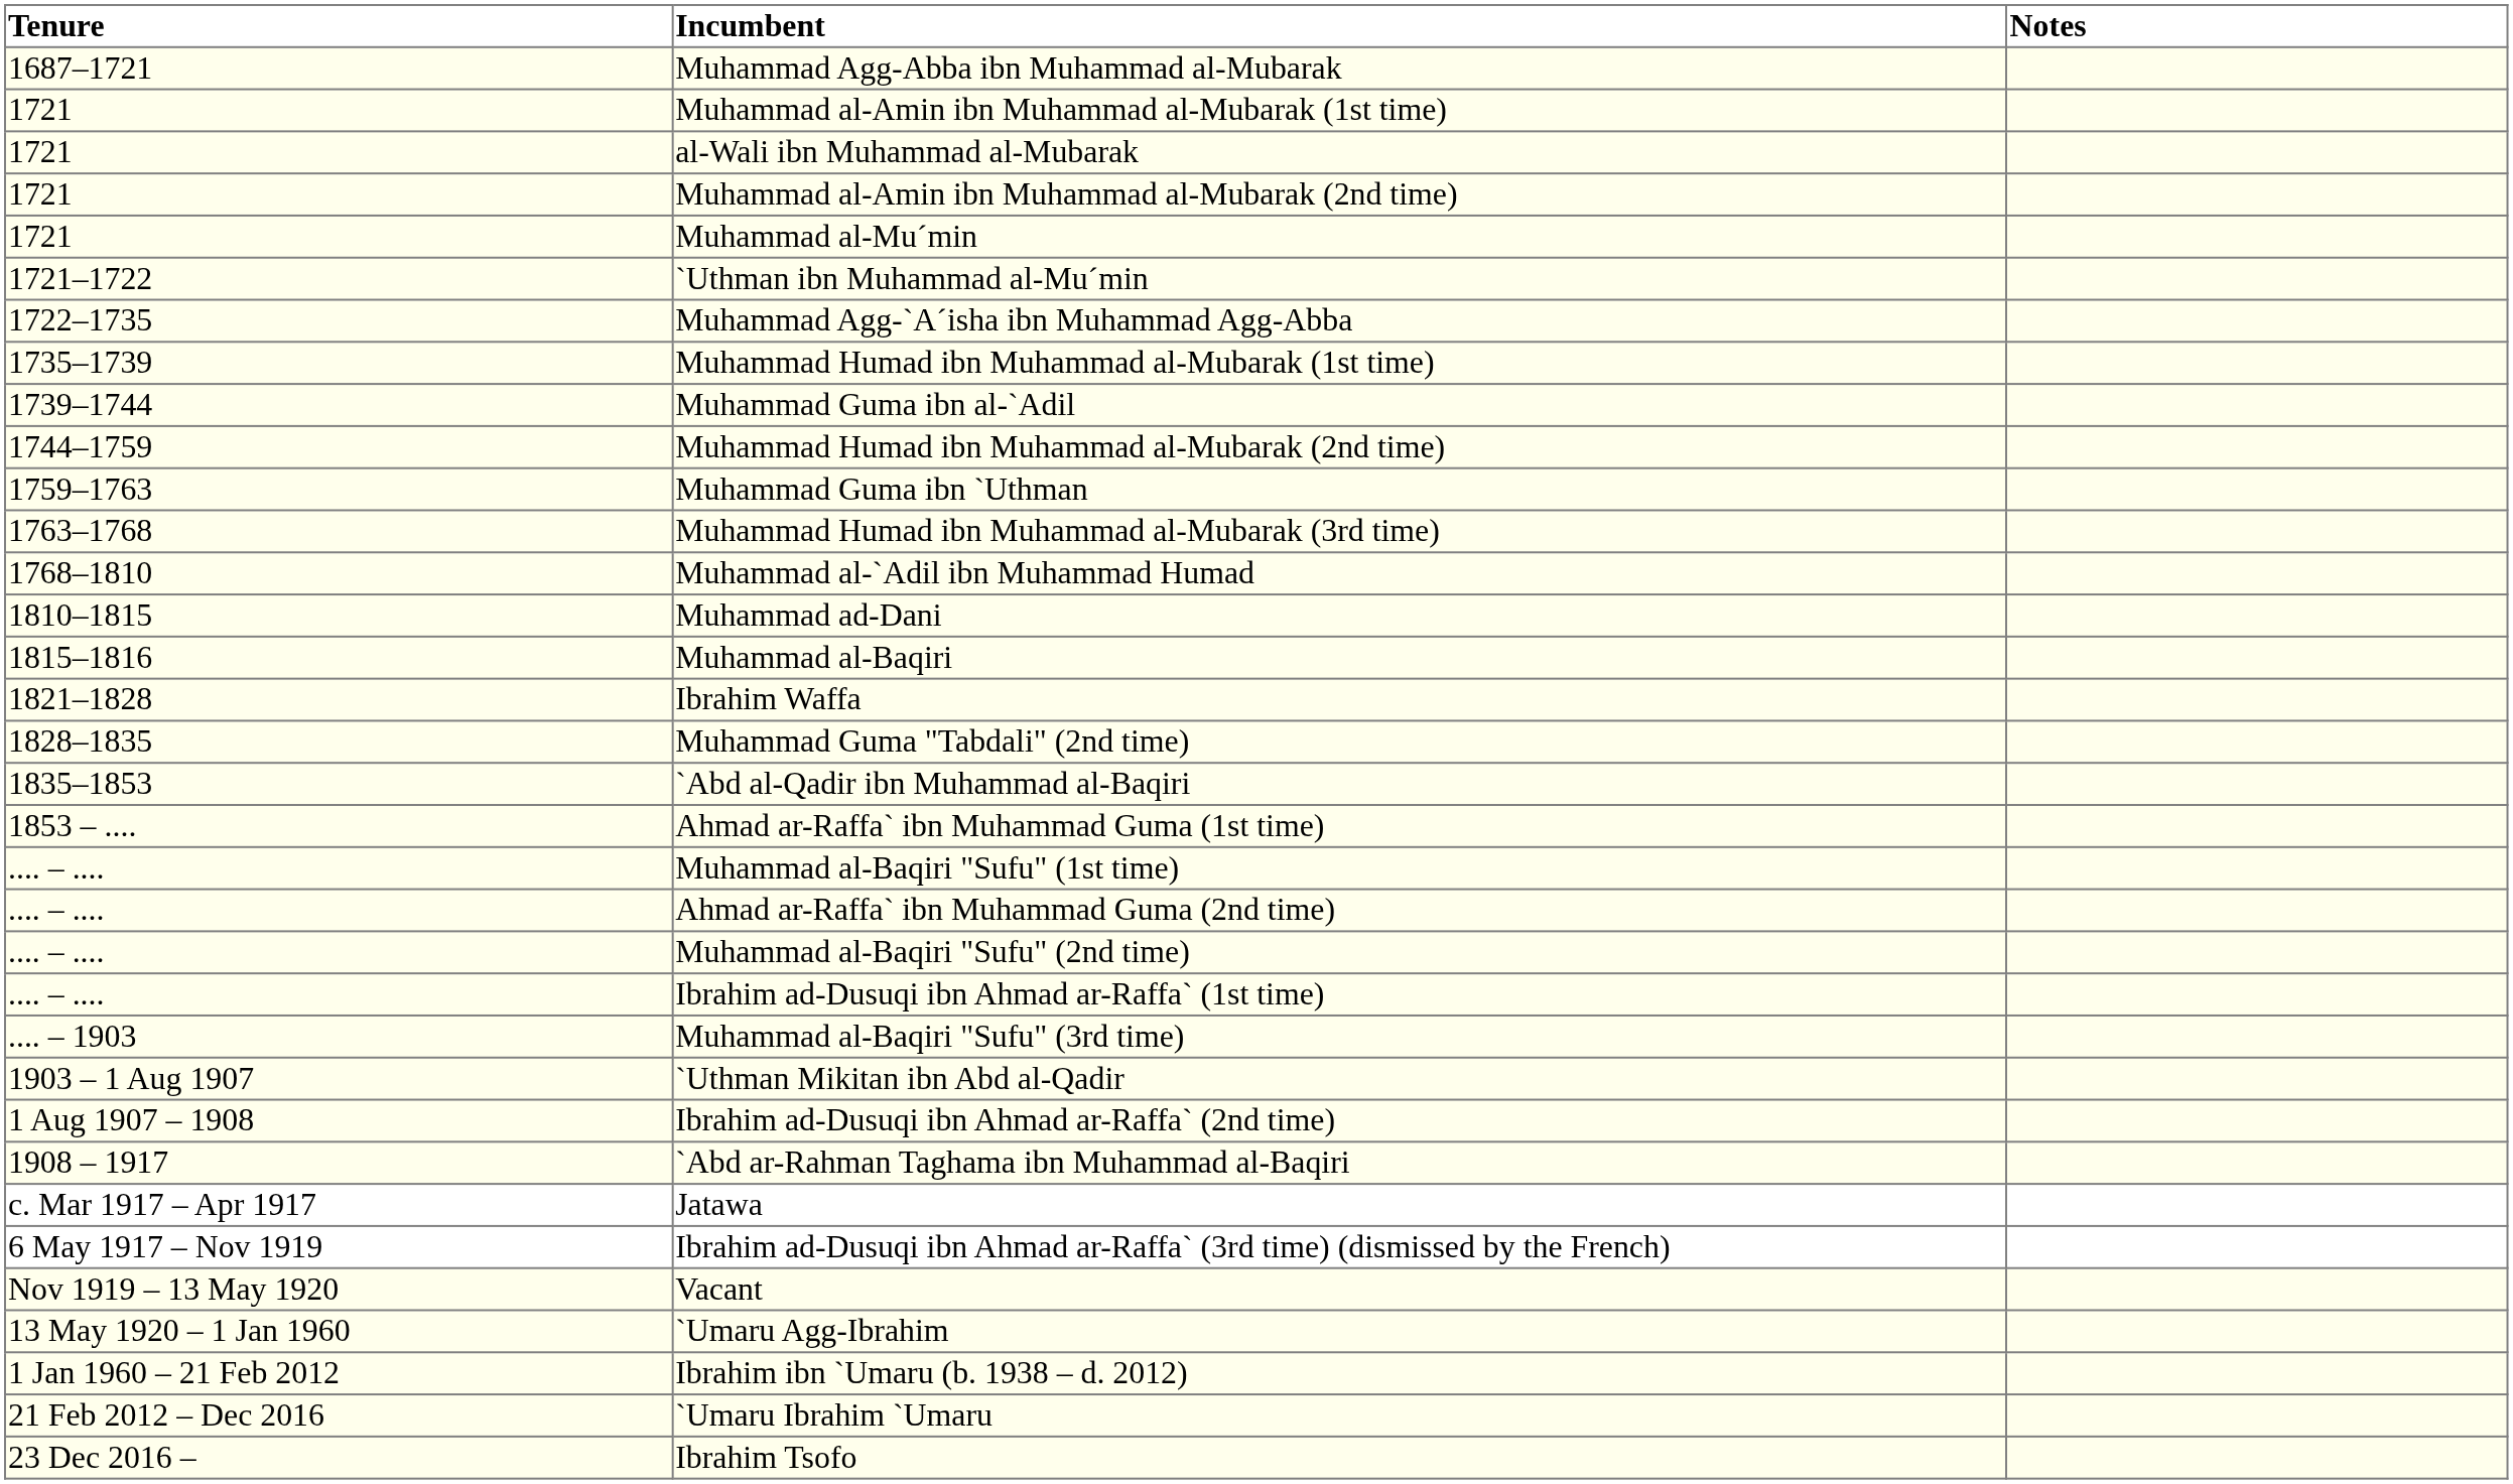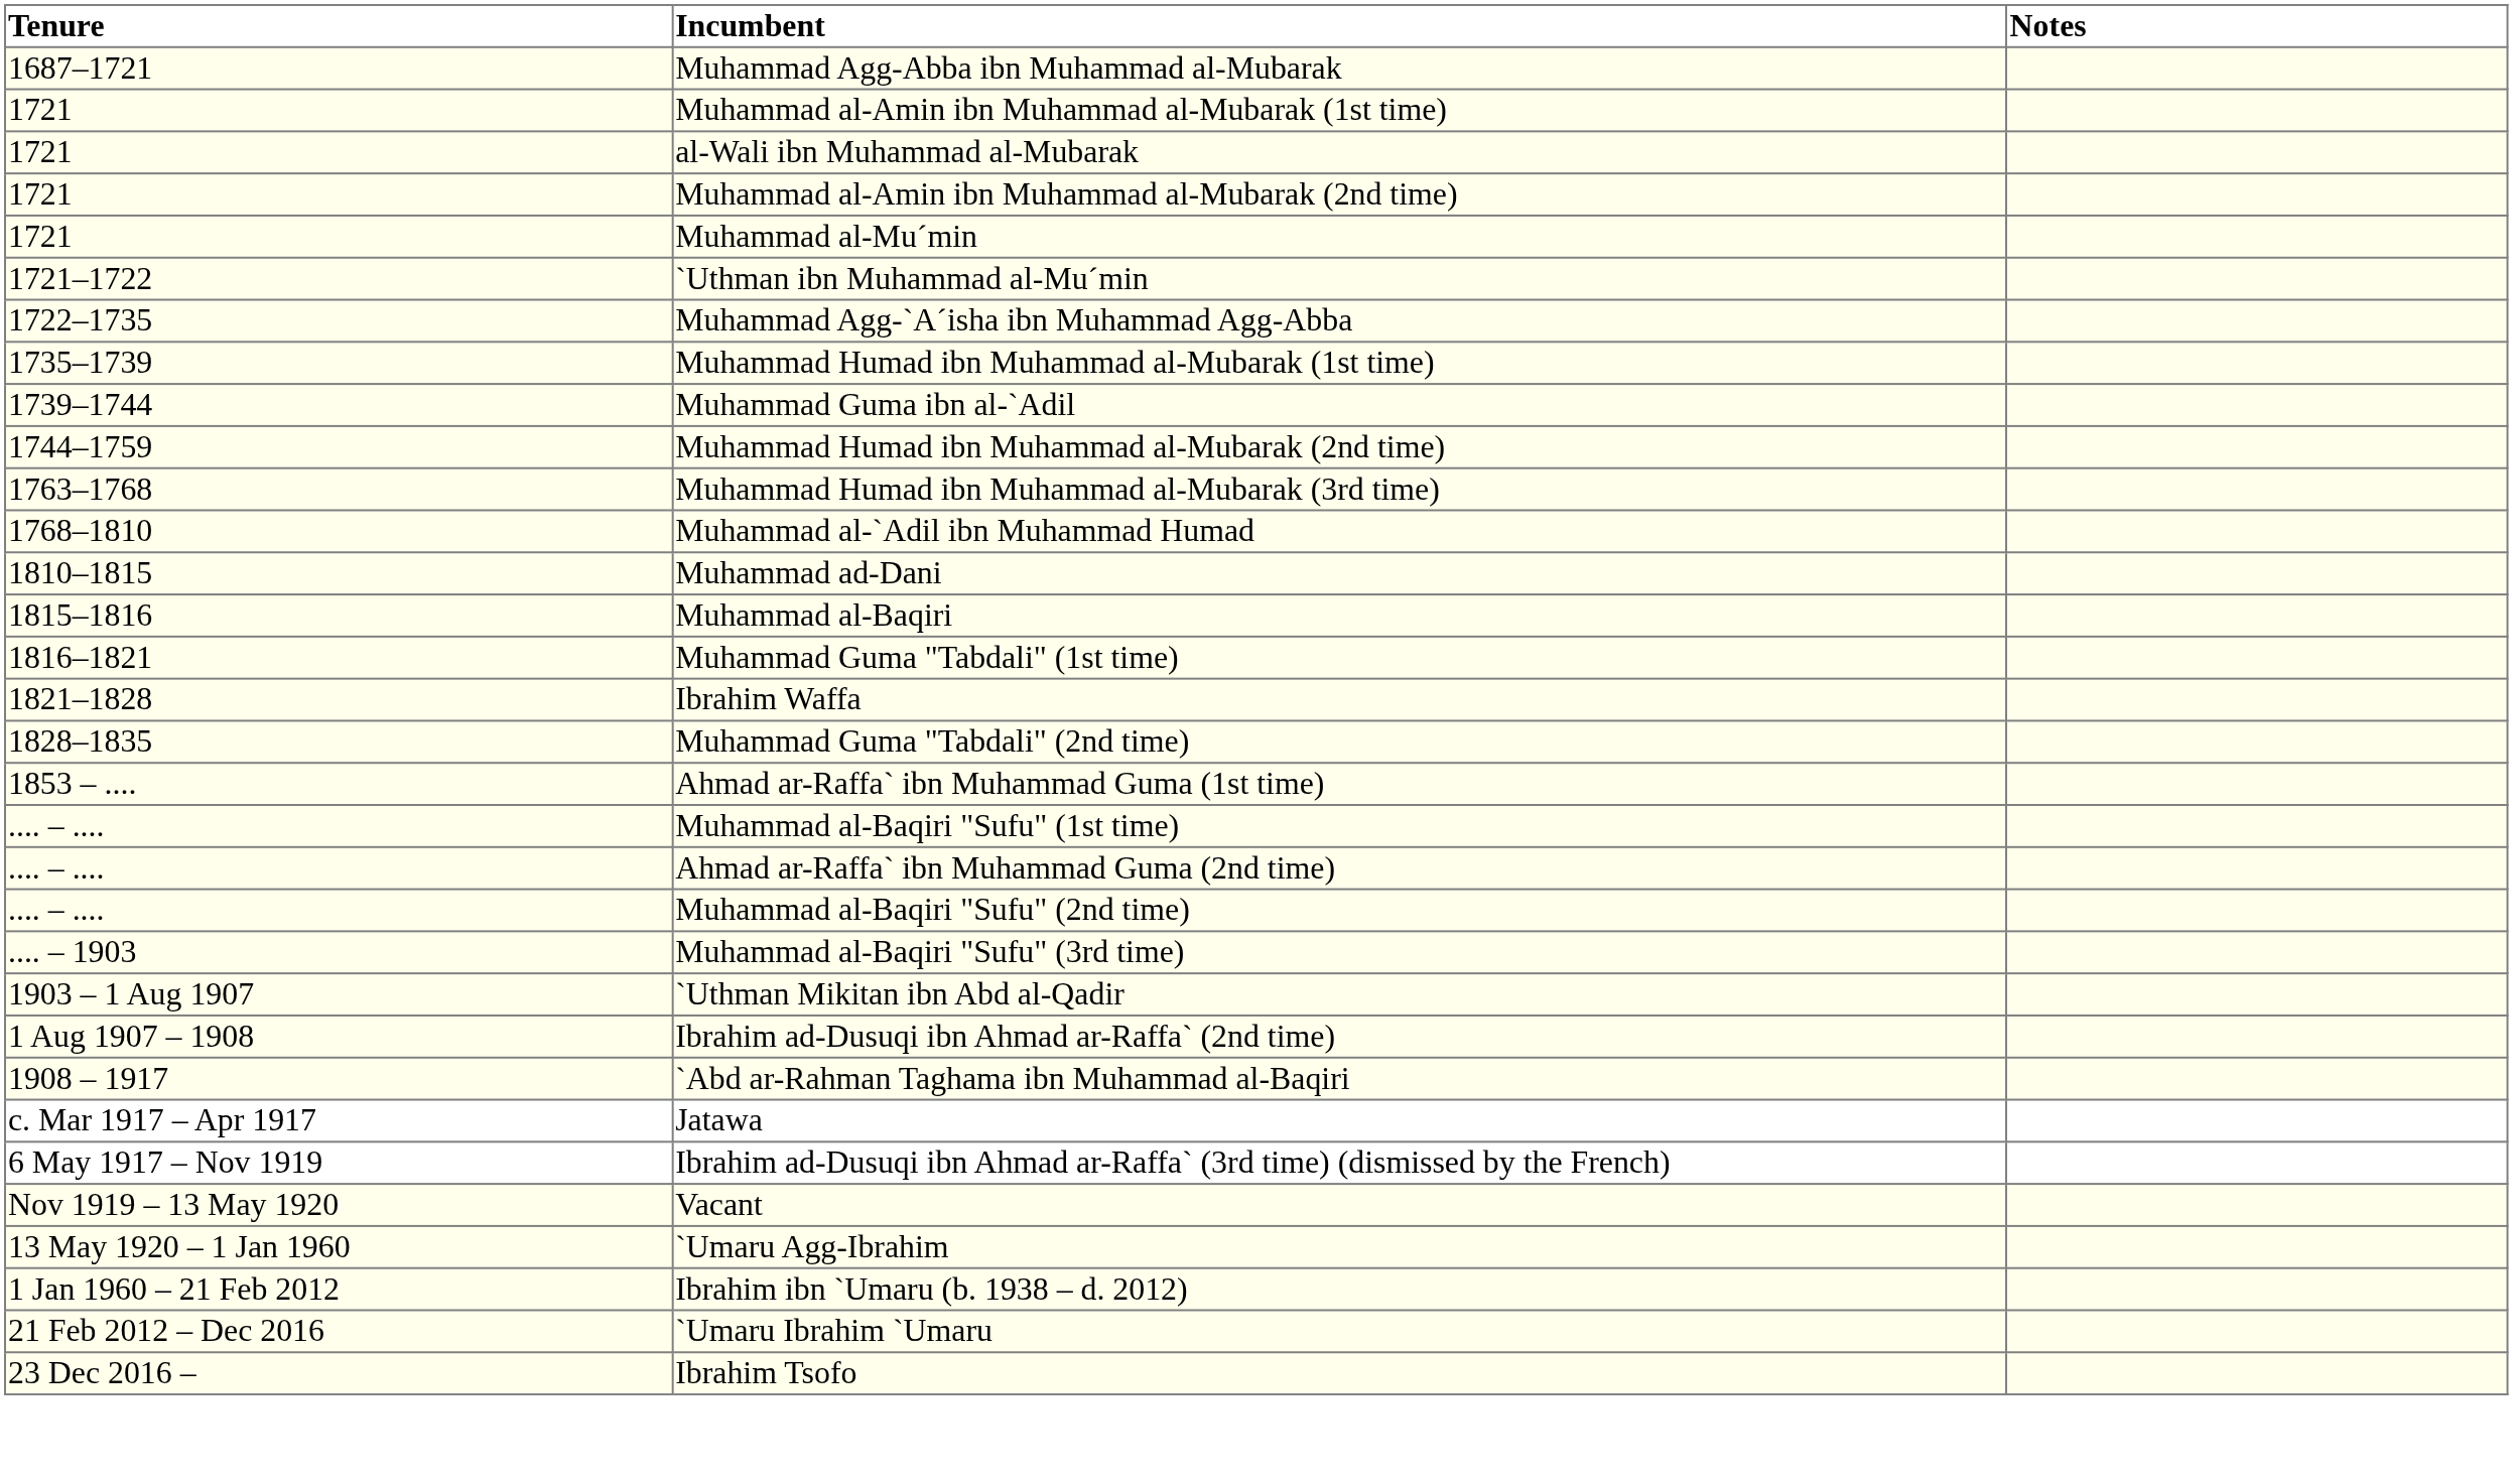 <table border=1 style="border-collapse: collapse">
 <tr align=left>
 <th width="20%">Tenure</th>
 <th width="40%">Incumbent</th>
 <th width="15%">Notes</th>
 </tr>
 <tr valign=top bgcolor="#ffffec">
 <td>1687–1721</td>
 <td>Muhammad Agg-Abba ibn Muhammad al-Mubarak</td>
 <td> </td>
 </tr>
 <tr valign=top bgcolor="#ffffec">
 <td>1721</td>
 <td>Muhammad al-Amin ibn Muhammad al-Mubarak (1st time)</td>
 <td> </td>
 </tr>
 <tr valign=top bgcolor="#ffffec">
 <td>1721</td>
 <td>al-Wali ibn Muhammad al-Mubarak</td>
 <td> </td>
 </tr>
 <tr valign=top bgcolor="#ffffec">
 <td>1721</td>
 <td>Muhammad al-Amin ibn Muhammad al-Mubarak (2nd time)</td>
 <td> </td>
 </tr>
 <tr valign=top bgcolor="#ffffec">
 <td>1721</td>
 <td>Muhammad al-Mu´min</td>
 <td> </td>
 </tr>
 <tr valign=top bgcolor="#ffffec">
 <td>1721–1722</td>
 <td>`Uthman ibn Muhammad al-Mu´min</td>
 <td> </td>
 </tr>
 <tr valign=top bgcolor="#ffffec">
 <td>1722–1735</td>
 <td>Muhammad Agg-`A´isha ibn Muhammad Agg-Abba</td>
 <td> </td>
 </tr>
 <tr valign=top bgcolor="#ffffec">
 <td>1735–1739</td>
 <td>Muhammad Humad ibn Muhammad al-Mubarak (1st time)</td>
 <td> </td>
 </tr>
 <tr valign=top bgcolor="#ffffec">
 <td>1739–1744</td>
 <td>Muhammad Guma ibn al-`Adil</td>
 <td> </td>
 </tr>
 <tr valign=top bgcolor="#ffffec">
 <td>1744–1759</td>
 <td>Muhammad Humad ibn Muhammad al-Mubarak (2nd time)</td>
 <td> </td>
 </tr>
 <tr valign=top bgcolor="#ffffec">
-<td>1759–1763</td>
-<td>Muhammad Guma ibn `Uthman</td>
-<td> </td>
-</tr>
-<tr valign=top bgcolor="#ffffec">
 <td>1763–1768</td>
 <td>Muhammad Humad ibn Muhammad al-Mubarak (3rd time)</td>
 <td> </td>
 </tr>
 <tr valign=top bgcolor="#ffffec">
 <td>1768–1810</td>
 <td>Muhammad al-`Adil ibn Muhammad Humad</td>
 <td> </td>
 </tr>
 <tr valign=top bgcolor="#ffffec">
 <td>1810–1815</td>
 <td>Muhammad ad-Dani</td>
 <td> </td>
 </tr>
 <tr valign=top bgcolor="#ffffec">
 <td>1815–1816</td>
 <td>Muhammad al-Baqiri</td>
 <td> </td>
 </tr>
 <tr valign=top bgcolor="#ffffec">
+<td>1816–1821</td>
+<td>Muhammad Guma "Tabdali" (1st time)</td>
+<td> </td>
+</tr>
+<tr valign=top bgcolor="#ffffec">
 <td>1821–1828</td>
 <td>Ibrahim Waffa</td>
 <td> </td>
 </tr>
 <tr valign=top bgcolor="#ffffec">
 <td>1828–1835</td>
 <td>Muhammad Guma "Tabdali" (2nd time)</td>
-<td> </td>
-</tr>
-<tr valign=top bgcolor="#ffffec">
-<td>1835–1853</td>
-<td>`Abd al-Qadir ibn Muhammad al-Baqiri</td>
 <td> </td>
 </tr>
 <tr valign=top bgcolor="#ffffec">
 <td>1853 – ....</td>
 <td>Ahmad ar-Raffa` ibn Muhammad Guma (1st time)</td>
 <td> </td>
 </tr>
 <tr valign=top bgcolor="#ffffec">
 <td>.... – ....</td>
 <td>Muhammad al-Baqiri "Sufu" (1st time)</td>
 <td> </td>
 </tr>
 <tr valign=top bgcolor="#ffffec">
 <td>.... – ....</td>
 <td>Ahmad ar-Raffa` ibn Muhammad Guma (2nd time)</td>
 <td> </td>
 </tr>
 <tr valign=top bgcolor="#ffffec">
 <td>.... – ....</td>
 <td>Muhammad al-Baqiri "Sufu" (2nd time)</td>
-<td> </td>
-</tr>
-<tr valign=top bgcolor="#ffffec">
-<td>.... – ....</td>
-<td>Ibrahim ad-Dusuqi ibn Ahmad ar-Raffa` (1st time)</td>
 <td> </td>
 </tr>
 <tr valign=top bgcolor="#ffffec">
 <td>.... – 1903</td>
 <td>Muhammad al-Baqiri "Sufu" (3rd time)</td>
 <td> </td>
 </tr>
 <tr valign=top bgcolor="#ffffec">
 <td>1903 – 1 Aug 1907</td>
 <td>`Uthman Mikitan ibn Abd al-Qadir</td>
 <td> </td>
 </tr>
 <tr valign=top bgcolor="#ffffec">
 <td>1 Aug 1907 – 1908</td>
 <td>Ibrahim ad-Dusuqi ibn Ahmad ar-Raffa` (2nd time)</td>
 <td> </td>
 </tr>
 <tr valign=top bgcolor="#ffffec">
 <td>1908 – 1917</td>
 <td>`Abd ar-Rahman Taghama ibn Muhammad al-Baqiri</td>
 <td> </td>
 </tr>
 <tr valign=top>
 <td>c. Mar 1917 – Apr 1917</td>
 <td>Jatawa</td>
 <td> </td>
 </tr>
 <tr valign=top>
 <td>6 May 1917 – Nov 1919</td>
 <td>Ibrahim ad-Dusuqi ibn Ahmad ar-Raffa` (3rd time) (dismissed by the French)</td>
 <td> </td>
 </tr>
 <tr valign=top bgcolor="#ffffec">
 <td>Nov 1919 – 13 May 1920</td>
 <td>Vacant</td>
 <td> </td>
 </tr>
 <tr valign=top bgcolor="#ffffec">
 <td>13 May 1920 – 1 Jan 1960</td>
 <td>`Umaru Agg-Ibrahim</td>
 <td> </td>
 </tr>
 <tr valign=top bgcolor="#ffffec">
 <td>1 Jan 1960 – 21 Feb 2012</td>
 <td>Ibrahim ibn `Umaru (b. 1938 – d. 2012)</td>
 <td> </td>
 </tr>
 <tr valign=top bgcolor="#ffffec">
 <td>21 Feb 2012 – Dec 2016</td>
 <td>`Umaru Ibrahim `Umaru</td>
 <td> </td>
 </tr>
 <tr valign=top bgcolor="#ffffec">
 <td>23 Dec 2016 –</td>
 <td>Ibrahim Tsofo</td>
 <td> </td>
 </tr>
 </table>
